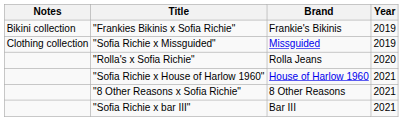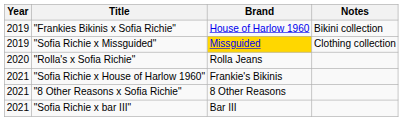 <table class="wikitable">
 <tr>
-<th>Notes</th>
+<th>Year</th>
 <th>Title</th>
 <th>Brand</th>
-<th>Year</th>
+<th>Notes</th>
 </tr>
 <tr>
+<td>2019</td>
+<td>"Frankies Bikinis x Sofia Richie"</td>
+<td><a href='#'>House of Harlow 1960</a></td>
 <td>Bikini collection</td>
-<td>"Frankies Bikinis x Sofia Richie"</td>
-<td>Frankie's Bikinis</td>
-<td>2019</td>
 </tr>
 <tr>
+<td>2019</td>
+<td>"Sofia Richie x Missguided"</td>
+<td style="background: gold;"><a href='#'>Missguided</a></td>
 <td>Clothing collection</td>
-<td>"Sofia Richie x Missguided"</td>
-<td><a href='#'>Missguided</a></td>
-<td>2019</td>
 </tr>
 <tr>
-<td></td>
+<td>2020</td>
 <td>"Rolla's x Sofia Richie"</td>
 <td>Rolla Jeans</td>
-<td>2020</td>
+<td></td>
 </tr>
 <tr>
+<td>2021</td>
+<td>"Sofia Richie x House of Harlow 1960"</td>
+<td>Frankie's Bikinis</td>
 <td></td>
-<td>"Sofia Richie x House of Harlow 1960"</td>
-<td><a href='#'>House of Harlow 1960</a></td>
-<td>2021</td>
 </tr>
 <tr>
-<td></td>
+<td>2021</td>
 <td>"8 Other Reasons x Sofia Richie"</td>
 <td>8 Other Reasons</td>
-<td>2021</td>
+<td></td>
 </tr>
 <tr>
-<td></td>
+<td>2021</td>
 <td>"Sofia Richie x bar III"</td>
 <td>Bar III</td>
-<td>2021</td>
+<td></td>
 </tr>
 </table>
